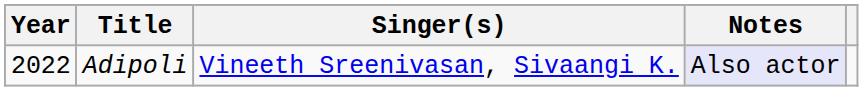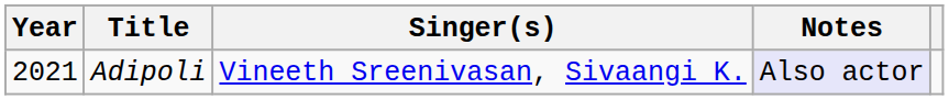 <table class="wikitable">
 <tr>
 <th>Year</th>
 <th>Title</th>
 <th>Singer(s)</th>
 <th>Notes</th>
 <th scope="col" class="unsortable" ></th>
 </tr>
 <tr>
-<td>2022</td>
+<td>2021</td>
 <td><em>Adipoli</em></td>
 <td><a href='#'>Vineeth Sreenivasan</a>, <a href='#'>Sivaangi K.</a></td>
 <td style="background: lavender;">Also actor</td>
 <td></td>
 </tr>
 </table>
